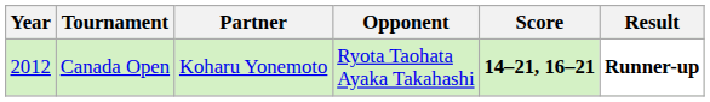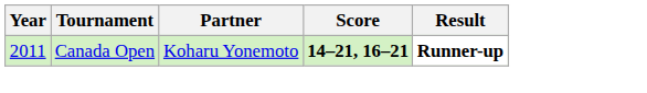 <table class="sortable wikitable" style="font-size: 90%;">
 <tr>
 <th>Year</th>
 <th>Tournament</th>
 <th>Partner</th>
-<th>Opponent</th>
 <th>Score</th>
 <th>Result</th>
 </tr>
 <tr style="background:#D4F1C5">
-<td align="center"><a href='#'>2012</a></td>
+<td align="center"><a href='#'>2011</a></td>
 <td align="left"><a href='#'>Canada Open</a></td>
 <td align="left"> <a href='#'>Koharu Yonemoto</a></td>
-<td align="left"> <a href='#'>Ryota Taohata</a><br> <a href='#'>Ayaka Takahashi</a></td>
 <td align="left"><strong>14–21, 16–21</strong></td>
 <td style="text-align:left; background:white"> <strong>Runner-up</strong></td>
 </tr>
 </table>
